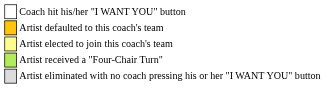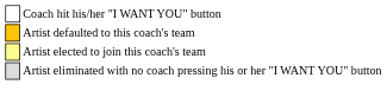 <table class="toccolours" style="font-size: 90%; white-space: nowrap;">
 <tr>
 <td style="background-color:white; border: 1px solid black;"> <strong></strong> </td>
 <td>Coach hit his/her "I WANT YOU" button</td>
 </tr>
 <tr>
 <td style="background-color:#FFC40C; border: 1px solid black">    </td>
 <td>Artist defaulted to this coach's team</td>
 </tr>
 <tr>
 <td style="background-color:#fdfc8f; border: 1px solid black;">    </td>
 <td style="padding-right: 8px">Artist elected to join this coach's team</td>
 </tr>
 <tr>
-<td style="background-color:#B2EC5D; border: 1px solid black">  </td>
-<td>Artist received a "Four-Chair Turn"</td>
-</tr>
-<tr>
 <td style="background-color:#DCDCDC; border: 1px solid black">    </td>
 <td>Artist eliminated with no coach pressing his or her "I WANT YOU" button</td>
 </tr>
 <tr>
 </tr>
 </table>
